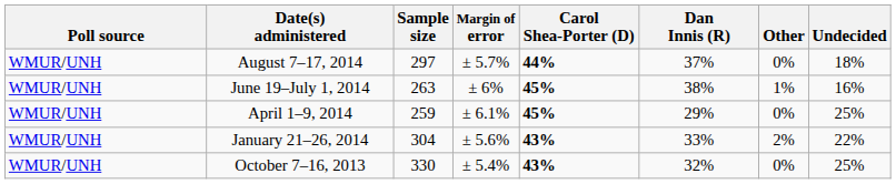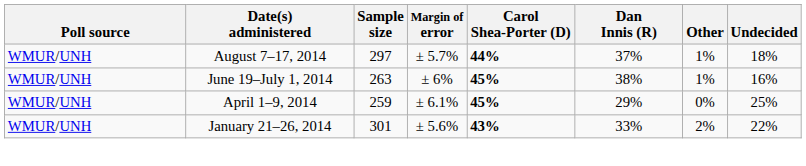 <table class="wikitable">
 <tr valign= bottom>
 <th style="width:190px;">Poll source</th>
 <th style="width:175px;">Date(s)<br>administered</th>
 <th class=small>Sample<br>size</th>
 <th><small>Margin of</small><br>error</th>
 <th style="width:110px;">Carol<br>Shea-Porter (D)</th>
 <th style="width:110px;">Dan<br>Innis (R)</th>
 <th>Other</th>
 <th>Undecided</th>
 </tr>
 <tr>
 <td><a href='#'>WMUR</a>/<a href='#'>UNH</a></td>
 <td align=center>August 7–17, 2014</td>
 <td align=center>297</td>
 <td align=center>± 5.7%</td>
 <td><strong>44%</strong></td>
 <td align=center>37%</td>
-<td align=center>0%</td>
+<td align=center>1%</td>
 <td align=center>18%</td>
 </tr>
 <tr>
 <td><a href='#'>WMUR</a>/<a href='#'>UNH</a></td>
 <td align=center>June 19–July 1, 2014</td>
 <td align=center>263</td>
 <td align=center>± 6%</td>
 <td><strong>45%</strong></td>
 <td align=center>38%</td>
 <td align=center>1%</td>
 <td align=center>16%</td>
 </tr>
 <tr>
 <td><a href='#'>WMUR</a>/<a href='#'>UNH</a></td>
 <td align=center>April 1–9, 2014</td>
 <td align=center>259</td>
 <td align=center>± 6.1%</td>
 <td><strong>45%</strong></td>
 <td align=center>29%</td>
 <td align=center>0%</td>
 <td align=center>25%</td>
 </tr>
 <tr>
 <td><a href='#'>WMUR</a>/<a href='#'>UNH</a></td>
 <td align=center>January 21–26, 2014</td>
-<td align=center>304</td>
+<td align=center>301</td>
 <td align=center>± 5.6%</td>
 <td><strong>43%</strong></td>
 <td align=center>33%</td>
 <td align=center>2%</td>
 <td align=center>22%</td>
 </tr>
-<tr>
-<td><a href='#'>WMUR</a>/<a href='#'>UNH</a></td>
-<td align=center>October 7–16, 2013</td>
-<td align=center>330</td>
-<td align=center>± 5.4%</td>
-<td><strong>43%</strong></td>
-<td align=center>32%</td>
-<td align=center>0%</td>
-<td align=center>25%</td>
-</tr>
 </table>
